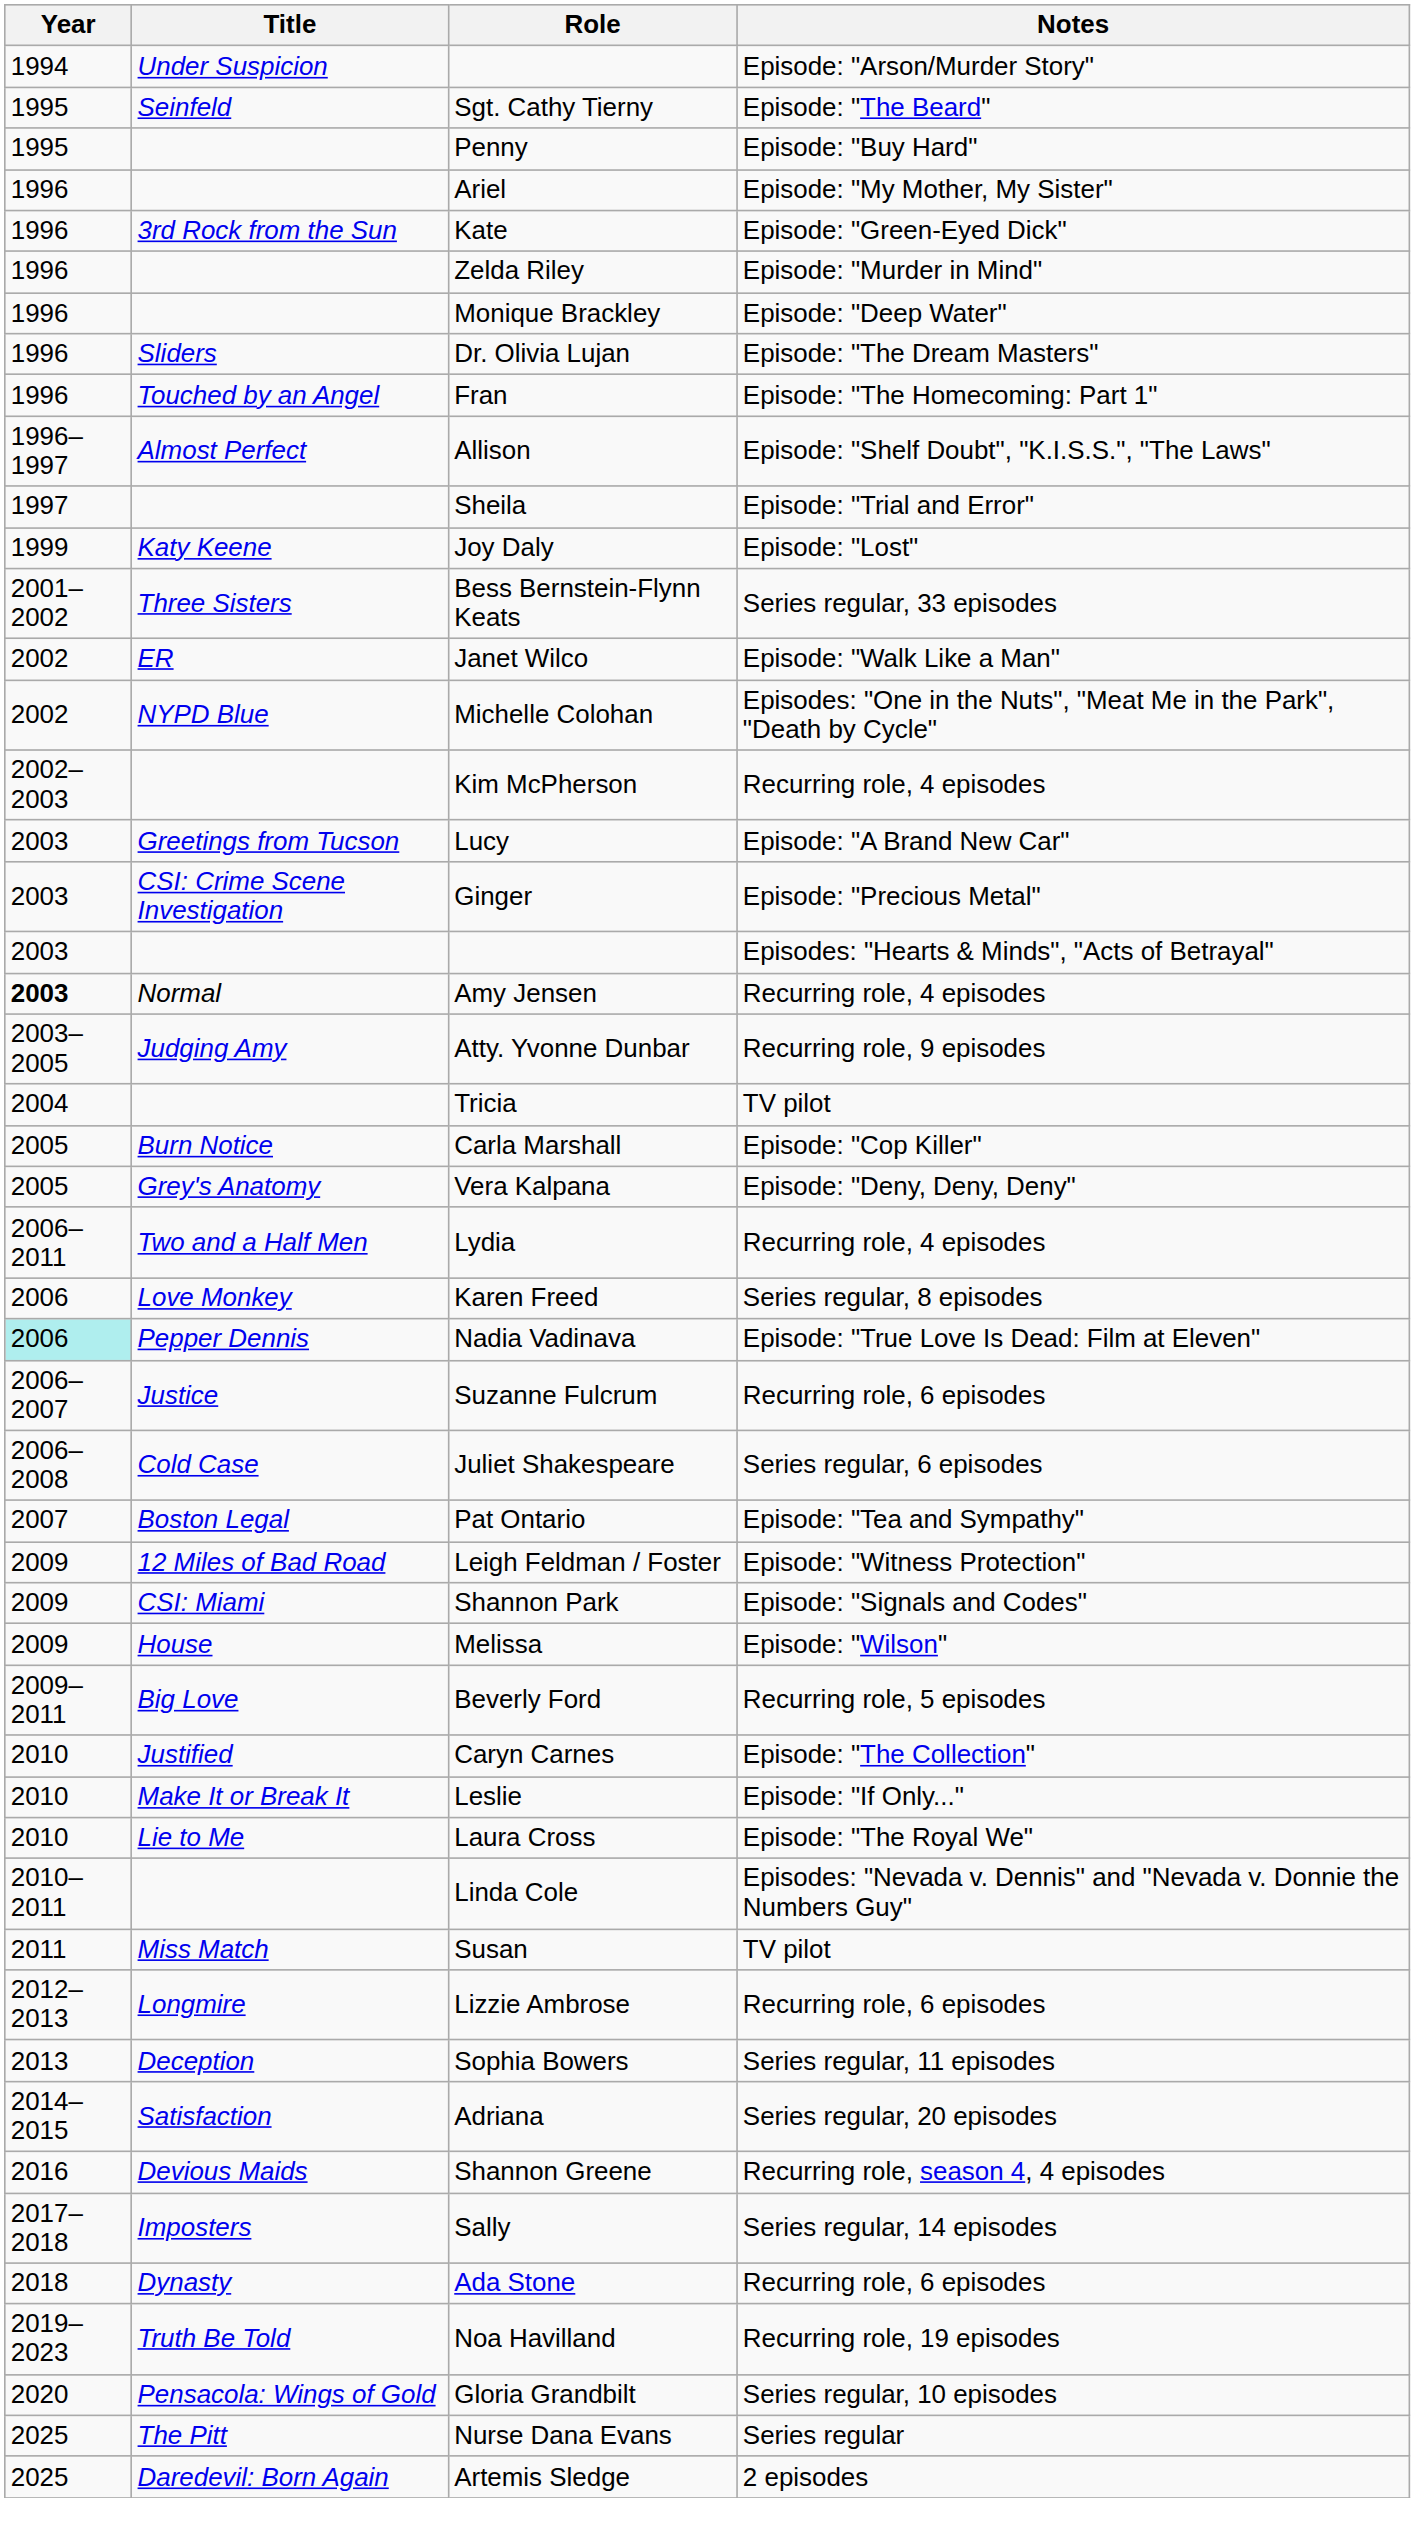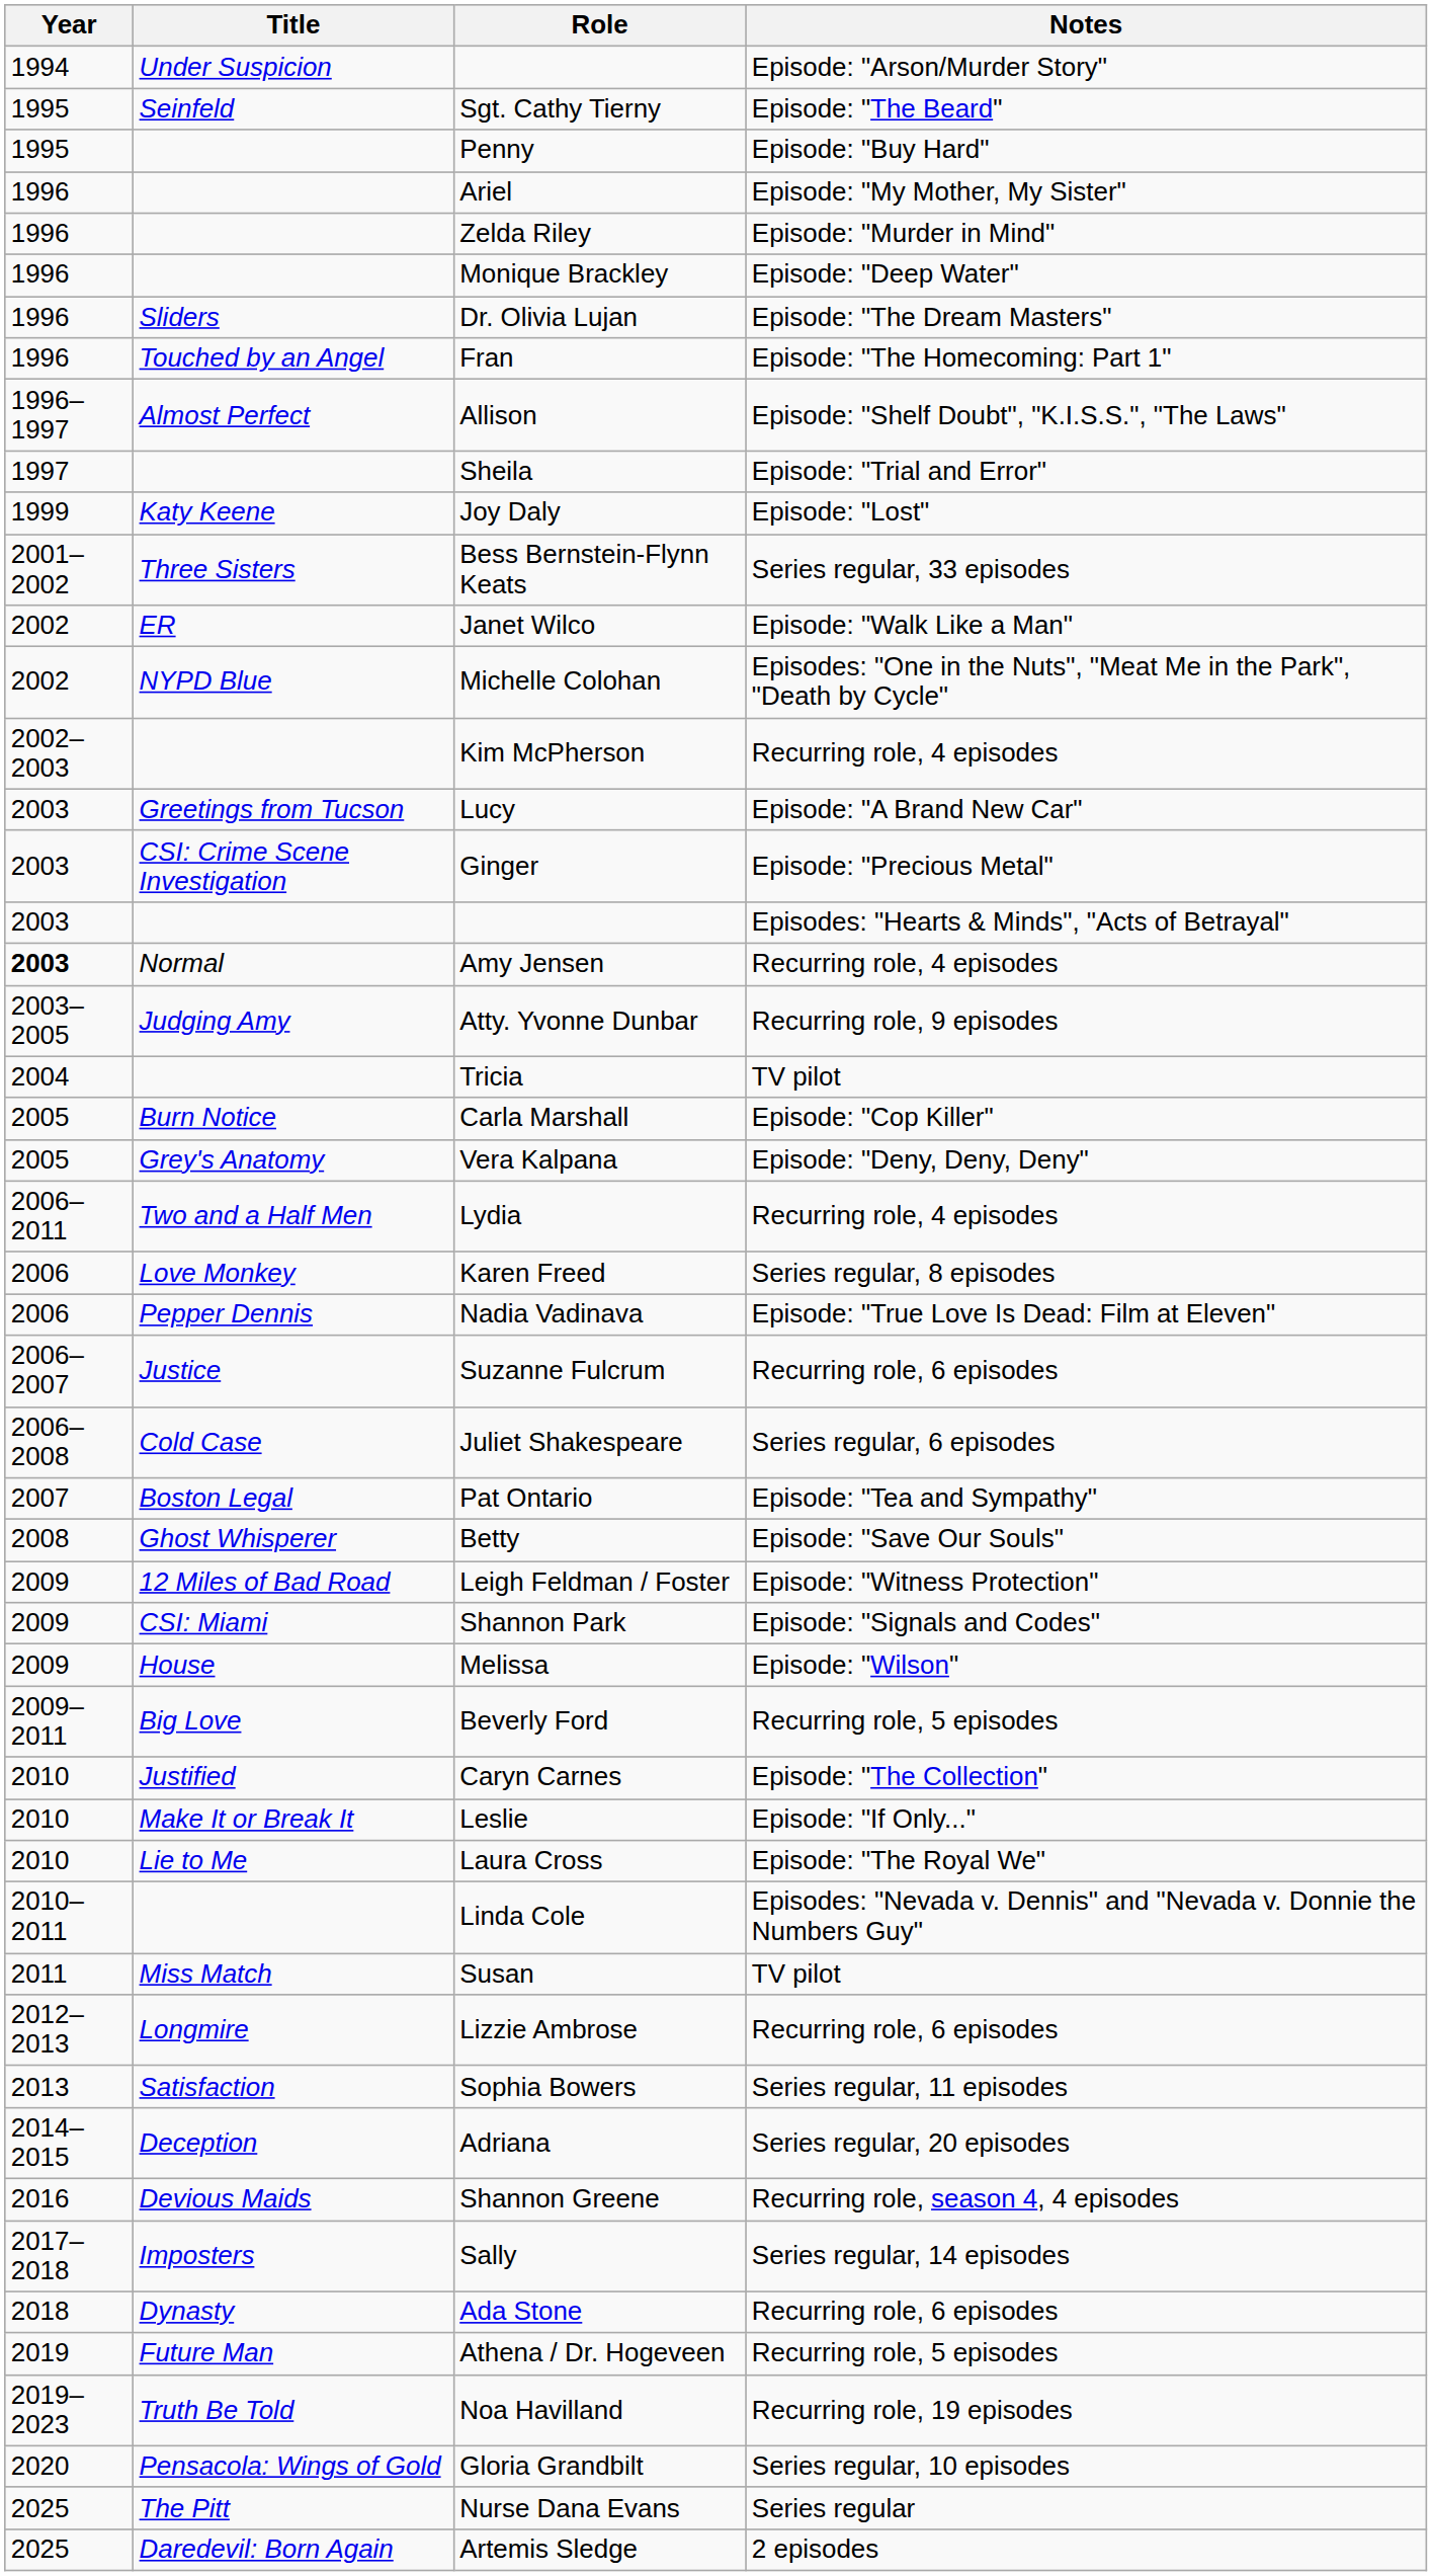 <table class="wikitable sortable">
 <tr>
 <th>Year</th>
 <th>Title</th>
 <th>Role</th>
 <th class="unsortable">Notes</th>
 </tr>
 <tr>
 <td>1994</td>
 <td><em><a href='#'>Under Suspicion</a></em></td>
 <td></td>
 <td>Episode: "Arson/Murder Story"</td>
 </tr>
 <tr>
 <td>1995</td>
 <td><em><a href='#'>Seinfeld</a></em></td>
 <td>Sgt. Cathy Tierny</td>
 <td>Episode: "<a href='#'>The Beard</a>"</td>
 </tr>
 <tr>
 <td>1995</td>
 <td><em></em></td>
 <td>Penny</td>
 <td>Episode: "Buy Hard"</td>
 </tr>
 <tr>
 <td>1996</td>
 <td><em></em></td>
 <td>Ariel</td>
 <td>Episode: "My Mother, My Sister"</td>
-</tr>
-<tr>
-<td>1996</td>
-<td><em><a href='#'>3rd Rock from the Sun</a></em></td>
-<td>Kate</td>
-<td>Episode: "Green-Eyed Dick"</td>
 </tr>
 <tr>
 <td>1996</td>
 <td><em></em></td>
 <td>Zelda Riley</td>
 <td>Episode: "Murder in Mind"</td>
 </tr>
 <tr>
 <td>1996</td>
 <td><em></em></td>
 <td>Monique Brackley</td>
 <td>Episode: "Deep Water"</td>
 </tr>
 <tr>
 <td>1996</td>
 <td><em><a href='#'>Sliders</a></em></td>
 <td>Dr. Olivia Lujan</td>
 <td>Episode: "The Dream Masters"</td>
 </tr>
 <tr>
 <td>1996</td>
 <td><em><a href='#'>Touched by an Angel</a></em></td>
 <td>Fran</td>
 <td>Episode: "The Homecoming: Part 1"</td>
 </tr>
 <tr>
 <td>1996–1997</td>
 <td><em><a href='#'>Almost Perfect</a></em></td>
 <td>Allison</td>
 <td>Episode: "Shelf Doubt", "K.I.S.S.", "The Laws"</td>
 </tr>
 <tr>
 <td>1997</td>
 <td><em></em></td>
 <td>Sheila</td>
 <td>Episode: "Trial and Error"</td>
 </tr>
 <tr>
 <td>1999</td>
 <td><em><a href='#'>Katy Keene</a></em></td>
 <td>Joy Daly</td>
 <td>Episode: "Lost"</td>
 </tr>
 <tr>
 <td>2001–2002</td>
 <td><em><a href='#'>Three Sisters</a></em></td>
 <td>Bess Bernstein-Flynn Keats</td>
 <td>Series regular, 33 episodes</td>
 </tr>
 <tr>
 <td>2002</td>
 <td><em><a href='#'>ER</a></em></td>
 <td>Janet Wilco</td>
 <td>Episode: "Walk Like a Man"</td>
 </tr>
 <tr>
 <td>2002</td>
 <td><em><a href='#'>NYPD Blue</a></em></td>
 <td>Michelle Colohan</td>
 <td>Episodes: "One in the Nuts", "Meat Me in the Park", "Death by Cycle"</td>
 </tr>
 <tr>
 <td>2002–2003</td>
 <td><em></em></td>
 <td>Kim McPherson</td>
 <td>Recurring role, 4 episodes</td>
 </tr>
 <tr>
 <td>2003</td>
 <td><em><a href='#'>Greetings from Tucson</a></em></td>
 <td>Lucy</td>
 <td>Episode: "A Brand New Car"</td>
 </tr>
 <tr>
 <td>2003</td>
 <td><em><a href='#'>CSI: Crime Scene Investigation</a></em></td>
 <td>Ginger</td>
 <td>Episode: "Precious Metal"</td>
 </tr>
 <tr>
 <td>2003</td>
 <td><em></em></td>
 <td></td>
 <td>Episodes: "Hearts & Minds", "Acts of Betrayal"</td>
 </tr>
 <tr>
 <td><strong>2003</strong></td>
 <td><em>Normal</em></td>
 <td>Amy Jensen</td>
 <td>Recurring role, 4 episodes</td>
 </tr>
 <tr>
 <td>2003–2005</td>
 <td><em><a href='#'>Judging Amy</a></em></td>
 <td>Atty. Yvonne Dunbar</td>
 <td>Recurring role, 9 episodes</td>
 </tr>
 <tr>
 <td>2004</td>
 <td><em></em></td>
 <td>Tricia</td>
 <td>TV pilot</td>
 </tr>
 <tr>
 <td>2005</td>
 <td><em><a href='#'>Burn Notice</a></em></td>
 <td>Carla Marshall</td>
 <td>Episode: "Cop Killer"</td>
 </tr>
 <tr>
 <td>2005</td>
 <td><em><a href='#'>Grey's Anatomy</a></em></td>
 <td>Vera Kalpana</td>
 <td>Episode: "Deny, Deny, Deny"</td>
 </tr>
 <tr>
 <td>2006–2011</td>
 <td><em><a href='#'>Two and a Half Men</a></em></td>
 <td>Lydia</td>
 <td>Recurring role, 4 episodes</td>
 </tr>
 <tr>
 <td>2006</td>
 <td><em><a href='#'>Love Monkey</a></em></td>
 <td>Karen Freed</td>
 <td>Series regular, 8 episodes</td>
 </tr>
 <tr>
-<td style="background: paleturquoise;">2006</td>
+<td>2006</td>
 <td><em><a href='#'>Pepper Dennis</a></em></td>
 <td>Nadia Vadinava</td>
 <td>Episode: "True Love Is Dead: Film at Eleven"</td>
 </tr>
 <tr>
 <td>2006–2007</td>
 <td><em><a href='#'>Justice</a></em></td>
 <td>Suzanne Fulcrum</td>
 <td>Recurring role, 6 episodes</td>
 </tr>
 <tr>
 <td>2006–2008</td>
 <td><em><a href='#'>Cold Case</a></em></td>
 <td>Juliet Shakespeare</td>
 <td>Series regular, 6 episodes</td>
 </tr>
 <tr>
 <td>2007</td>
 <td><em><a href='#'>Boston Legal</a></em></td>
 <td>Pat Ontario</td>
 <td>Episode: "Tea and Sympathy"</td>
+</tr>
+<tr>
+<td>2008</td>
+<td><em><a href='#'>Ghost Whisperer</a></em></td>
+<td>Betty</td>
+<td>Episode: "Save Our Souls"</td>
 </tr>
 <tr>
 <td>2009</td>
 <td><em><a href='#'>12 Miles of Bad Road</a></em></td>
 <td>Leigh Feldman / Foster</td>
 <td>Episode: "Witness Protection"</td>
 </tr>
 <tr>
 <td>2009</td>
 <td><em><a href='#'>CSI: Miami</a></em></td>
 <td>Shannon Park</td>
 <td>Episode: "Signals and Codes"</td>
 </tr>
 <tr>
 <td>2009</td>
 <td><em><a href='#'>House</a></em></td>
 <td>Melissa</td>
 <td>Episode: "<a href='#'>Wilson</a>"</td>
 </tr>
 <tr>
 <td>2009–2011</td>
 <td><em><a href='#'>Big Love</a></em></td>
 <td>Beverly Ford</td>
 <td>Recurring role, 5 episodes</td>
 </tr>
 <tr>
 <td>2010</td>
 <td><em><a href='#'>Justified</a></em></td>
 <td>Caryn Carnes</td>
 <td>Episode: "<a href='#'>The Collection</a>"</td>
 </tr>
 <tr>
 <td>2010</td>
 <td><em><a href='#'>Make It or Break It</a></em></td>
 <td>Leslie</td>
 <td>Episode: "If Only..."</td>
 </tr>
 <tr>
 <td>2010</td>
 <td><em><a href='#'>Lie to Me</a></em></td>
 <td>Laura Cross</td>
 <td>Episode: "The Royal We"</td>
 </tr>
 <tr>
 <td>2010–2011</td>
 <td><em></em></td>
 <td>Linda Cole</td>
 <td>Episodes: "Nevada v. Dennis" and "Nevada v. Donnie the Numbers Guy"</td>
 </tr>
 <tr>
 <td>2011</td>
 <td><em><a href='#'>Miss Match</a></em></td>
 <td>Susan</td>
 <td>TV pilot</td>
 </tr>
 <tr>
 <td>2012–2013</td>
 <td><em><a href='#'>Longmire</a></em></td>
 <td>Lizzie Ambrose</td>
 <td>Recurring role, 6 episodes</td>
 </tr>
 <tr>
 <td>2013</td>
-<td><em><a href='#'>Deception</a></em></td>
+<td><em><a href='#'>Satisfaction</a></em></td>
 <td>Sophia Bowers</td>
 <td>Series regular, 11 episodes</td>
 </tr>
 <tr>
 <td>2014–2015</td>
-<td><em><a href='#'>Satisfaction</a></em></td>
+<td><em><a href='#'>Deception</a></em></td>
 <td>Adriana</td>
 <td>Series regular, 20 episodes</td>
 </tr>
 <tr>
 <td>2016</td>
 <td><em><a href='#'>Devious Maids</a></em></td>
 <td>Shannon Greene</td>
 <td>Recurring role, <a href='#'>season 4</a>, 4 episodes</td>
 </tr>
 <tr>
 <td>2017–2018</td>
 <td><em><a href='#'>Imposters</a></em></td>
 <td>Sally</td>
 <td>Series regular, 14 episodes</td>
 </tr>
 <tr>
 <td>2018</td>
 <td><em><a href='#'>Dynasty</a></em></td>
 <td><a href='#'>Ada Stone</a></td>
 <td>Recurring role, 6 episodes</td>
+</tr>
+<tr>
+<td>2019</td>
+<td><em><a href='#'>Future Man</a></em></td>
+<td>Athena / Dr. Hogeveen</td>
+<td>Recurring role, 5 episodes</td>
 </tr>
 <tr>
 <td>2019–2023</td>
 <td><em><a href='#'>Truth Be Told</a></em></td>
 <td>Noa Havilland</td>
 <td>Recurring role, 19 episodes</td>
 </tr>
 <tr>
 <td>2020</td>
 <td><em><a href='#'>Pensacola: Wings of Gold</a></em></td>
 <td>Gloria Grandbilt</td>
 <td>Series regular, 10 episodes</td>
 </tr>
 <tr>
 <td>2025</td>
 <td><em><a href='#'>The Pitt</a></em></td>
 <td>Nurse Dana Evans</td>
 <td>Series regular</td>
 </tr>
 <tr>
 <td>2025</td>
 <td><em><a href='#'>Daredevil: Born Again</a></em></td>
 <td>Artemis Sledge</td>
 <td>2 episodes</td>
 </tr>
 </table>
